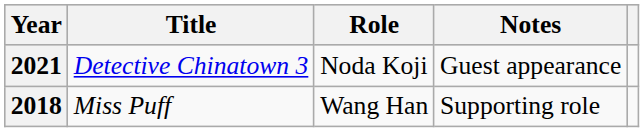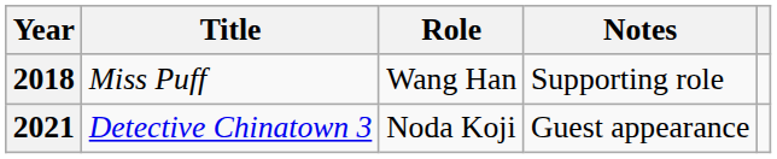 <table class="wikitable sortable plainrowheaders">
 <tr>
 <th scope="col" rowspan="1">Year</th>
 <th scope="col" colspan="1">Title</th>
 <th scope="col" rowspan="1">Role</th>
 <th scope="col" rowspan="1">Notes</th>
 <th scope="col" rowspan="1" class="unsortable"></th>
 </tr>
 <tr>
+<th scope="row">2018</th>
+<td><em>Miss Puff</em></td>
+<td>Wang Han</td>
+<td>Supporting role</td>
+<td></td>
+</tr>
+<tr>
 <th scope="row">2021</th>
 <td><em><a href='#'>Detective Chinatown 3</a></em></td>
 <td>Noda Koji</td>
 <td>Guest appearance</td>
 <td></td>
 </tr>
-<tr>
-<th scope="row">2018</th>
-<td><em>Miss Puff</em></td>
-<td>Wang Han</td>
-<td>Supporting role</td>
-<td></td>
-</tr>
 </table>
